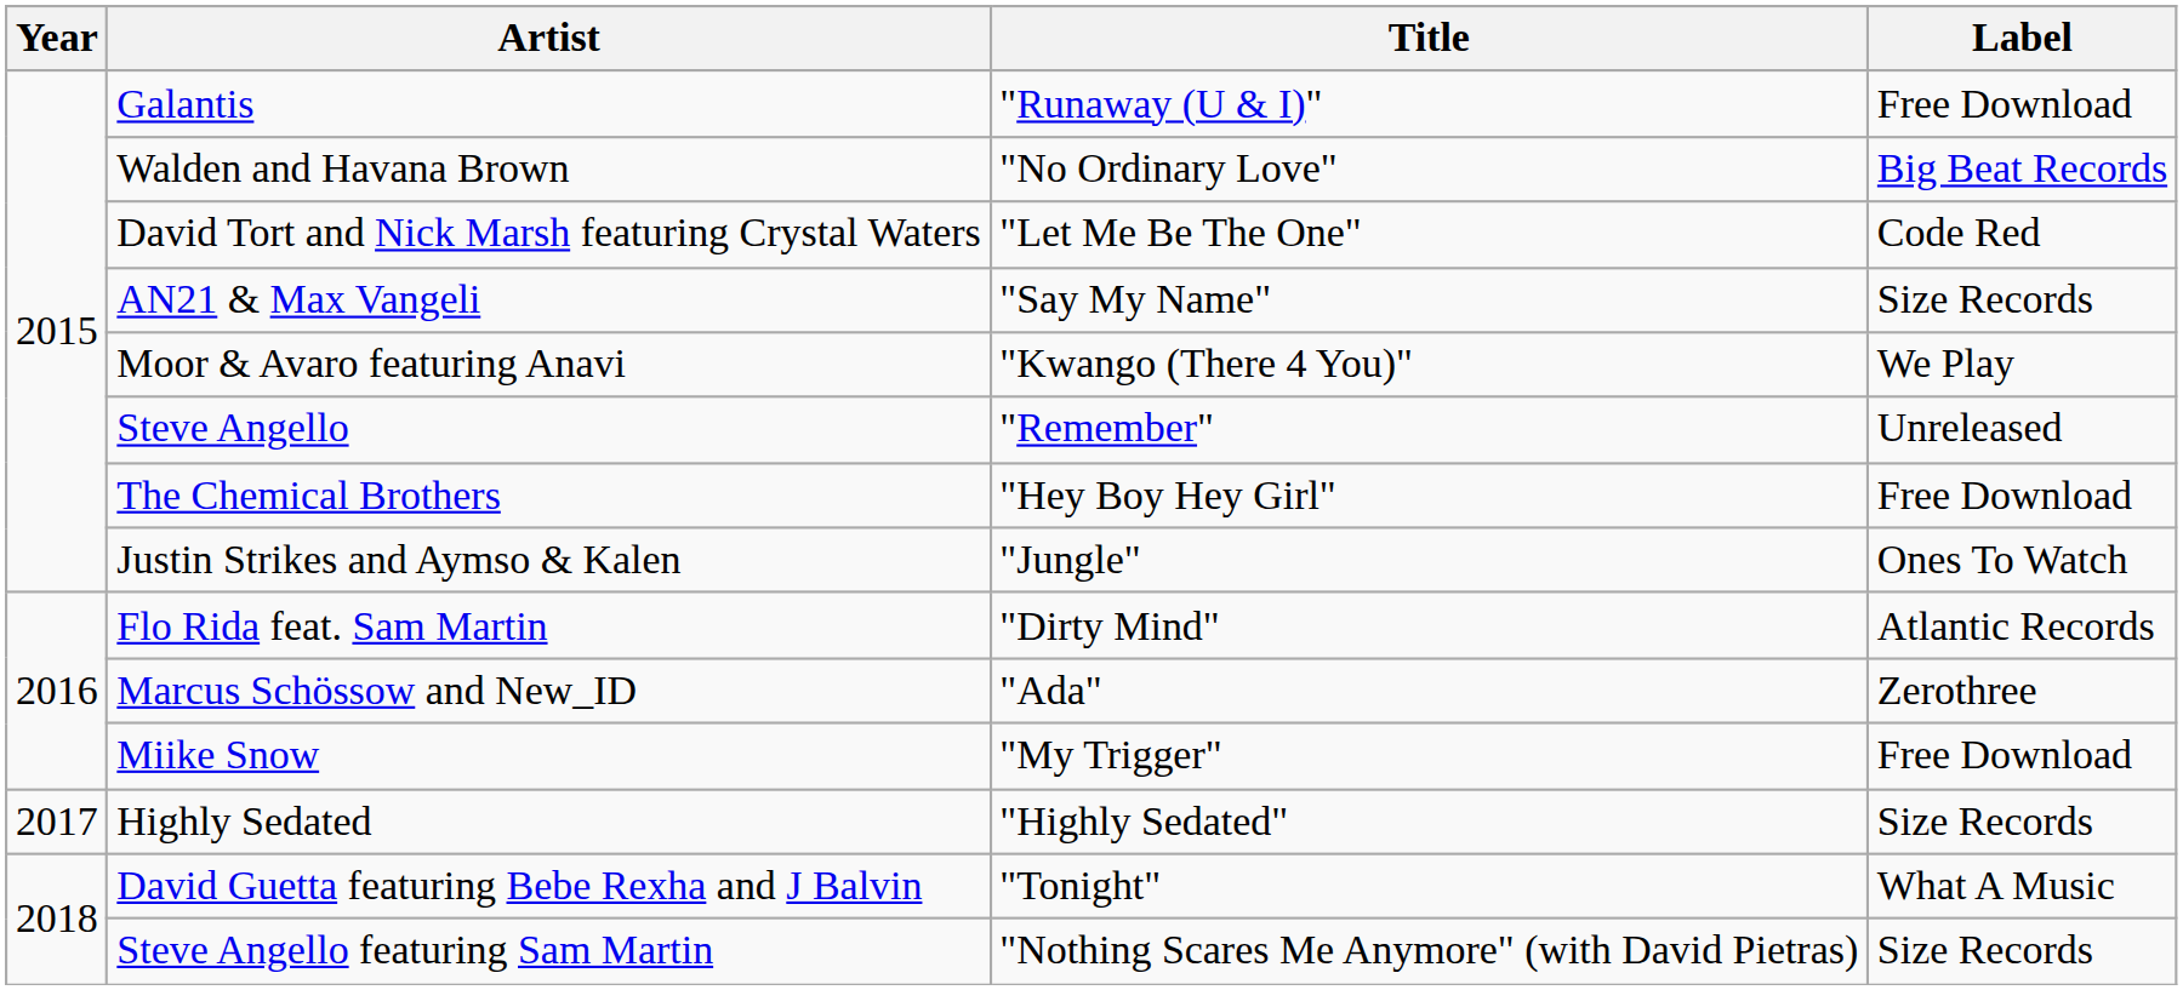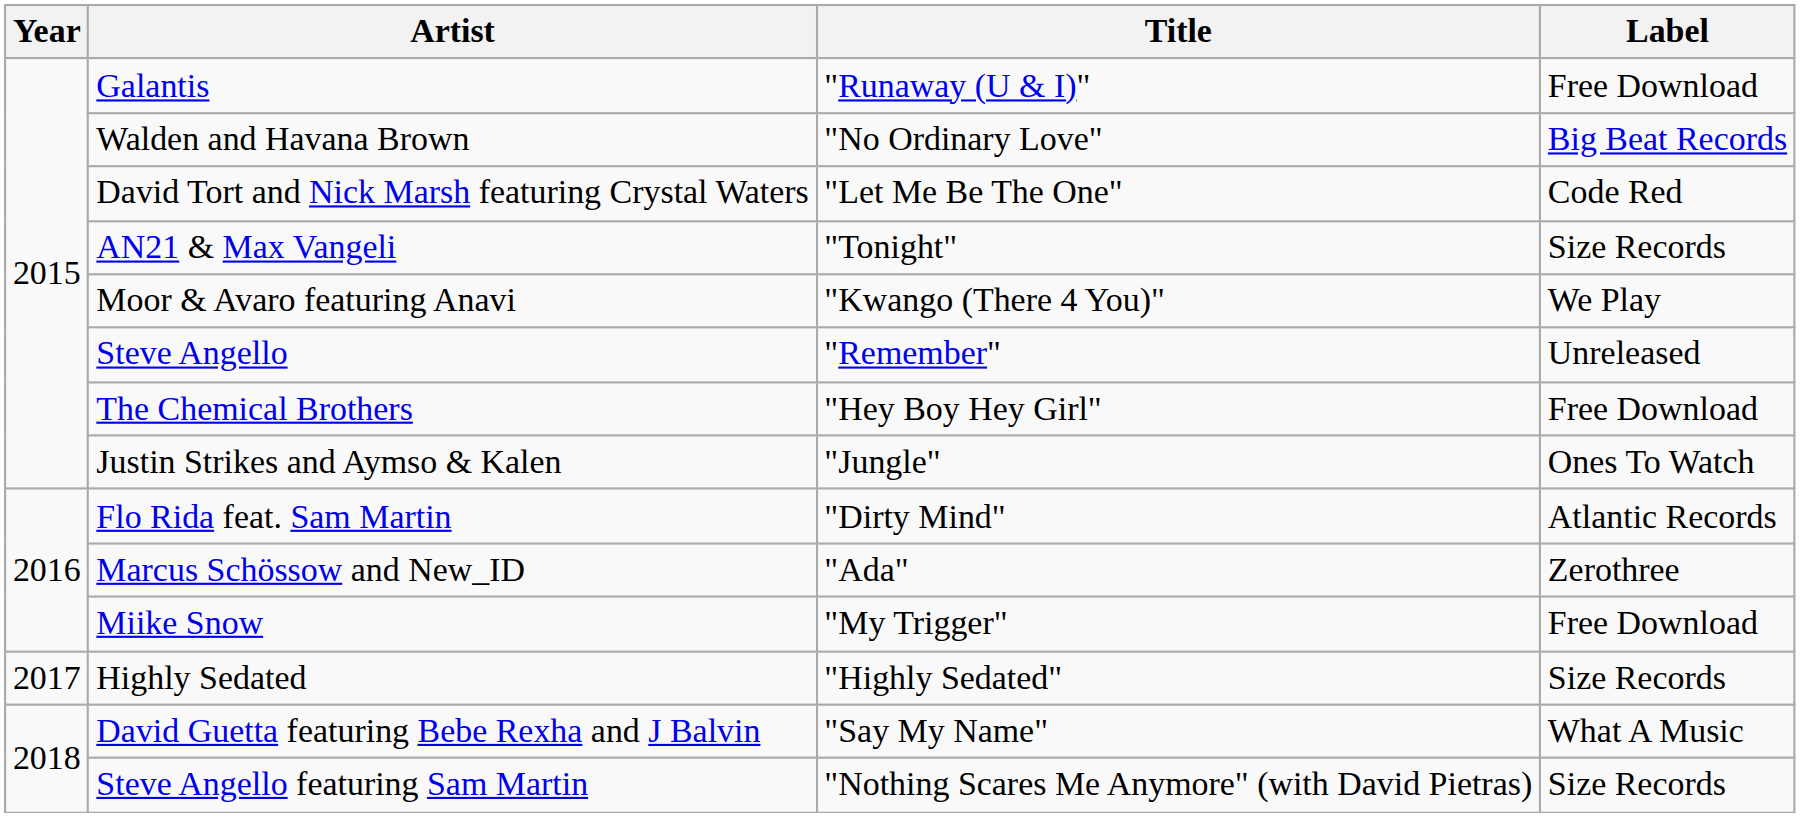 <table class="wikitable plainrowheaders">
 <tr>
 <th>Year</th>
 <th>Artist</th>
 <th>Title</th>
 <th>Label</th>
 </tr>
 <tr>
 <td rowspan= "8">2015</td>
 <td><a href='#'>Galantis</a></td>
 <td>"<a href='#'>Runaway (U & I)</a>"</td>
 <td>Free Download</td>
 </tr>
 <tr>
 <td>Walden and Havana Brown</td>
 <td>"No Ordinary Love"</td>
 <td><a href='#'>Big Beat Records</a></td>
 </tr>
 <tr>
 <td>David Tort and <a href='#'>Nick Marsh</a> featuring Crystal Waters</td>
 <td>"Let Me Be The One"</td>
 <td>Code Red</td>
 </tr>
 <tr>
 <td><a href='#'>AN21</a> & <a href='#'>Max Vangeli</a></td>
-<td>"Say My Name"</td>
+<td>"Tonight"</td>
 <td>Size Records</td>
 </tr>
 <tr>
 <td>Moor & Avaro featuring Anavi</td>
 <td>"Kwango (There 4 You)"</td>
 <td>We Play</td>
 </tr>
 <tr>
 <td><a href='#'>Steve Angello</a></td>
 <td>"<a href='#'>Remember</a>"</td>
 <td>Unreleased</td>
 </tr>
 <tr>
 <td><a href='#'>The Chemical Brothers</a></td>
 <td>"Hey Boy Hey Girl"</td>
 <td>Free Download</td>
 </tr>
 <tr>
 <td>Justin Strikes and Aymso & Kalen</td>
 <td>"Jungle"</td>
 <td>Ones To Watch</td>
 </tr>
 <tr>
 <td rowspan= "3">2016</td>
 <td><a href='#'>Flo Rida</a> feat. <a href='#'>Sam Martin</a></td>
 <td>"Dirty Mind"</td>
 <td>Atlantic Records</td>
 </tr>
 <tr>
 <td><a href='#'>Marcus Schössow</a> and New_ID</td>
 <td>"Ada"</td>
 <td>Zerothree</td>
 </tr>
 <tr>
 <td><a href='#'>Miike Snow</a></td>
 <td>"My Trigger"</td>
 <td>Free Download</td>
 </tr>
 <tr>
 <td>2017</td>
 <td>Highly Sedated</td>
 <td>"Highly Sedated"</td>
 <td>Size Records</td>
 </tr>
 <tr>
 <td rowspan="2">2018</td>
 <td><a href='#'>David Guetta</a> featuring <a href='#'>Bebe Rexha</a> and <a href='#'>J Balvin</a></td>
-<td>"Tonight"</td>
+<td>"Say My Name"</td>
 <td>What A Music</td>
 </tr>
 <tr>
 <td><a href='#'>Steve Angello</a> featuring <a href='#'>Sam Martin</a></td>
 <td>"Nothing Scares Me Anymore" (with David Pietras)</td>
 <td>Size Records</td>
 </tr>
 </table>
